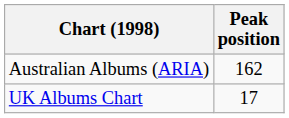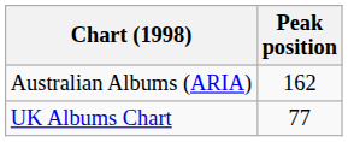 <table class="wikitable">
 <tr>
 <th>Chart (1998)</th>
 <th>Peak<br>position</th>
 </tr>
 <tr>
 <td>Australian Albums (<a href='#'>ARIA</a>)</td>
 <td align="center">162</td>
 </tr>
 <tr>
 <td><a href='#'>UK Albums Chart</a></td>
-<td style="text-align:center;">17</td>
+<td style="text-align:center;">77</td>
 </tr>
 </table>
